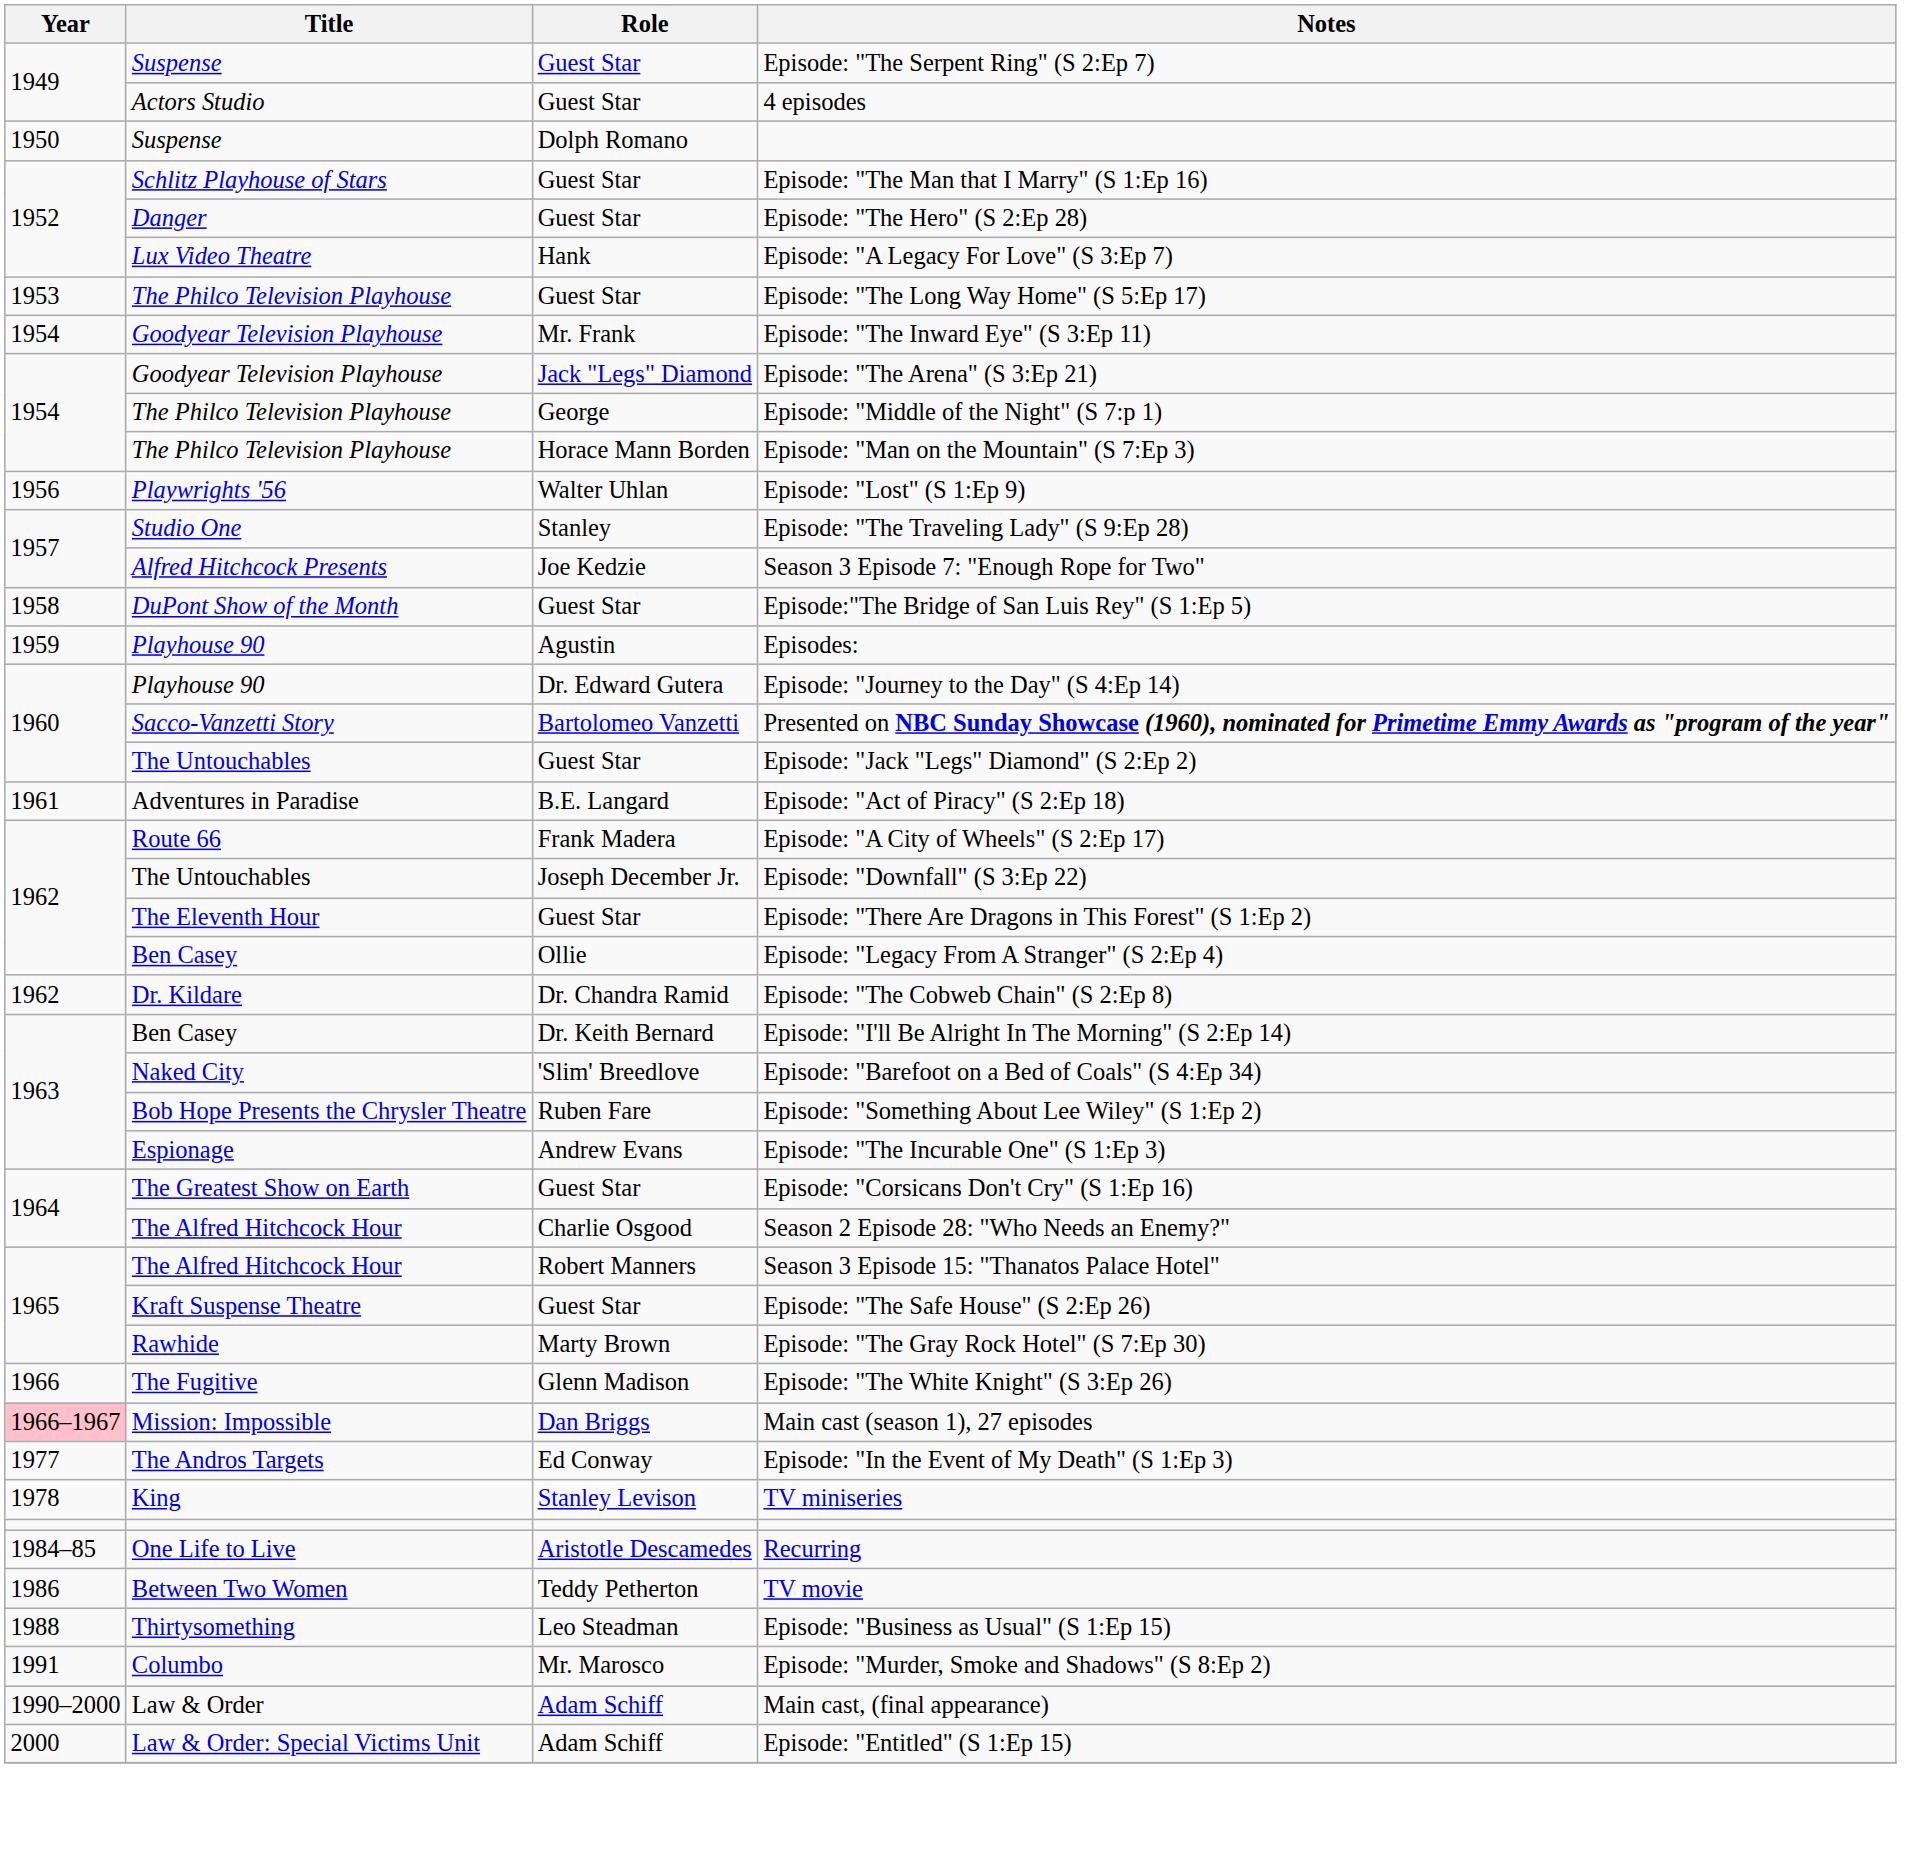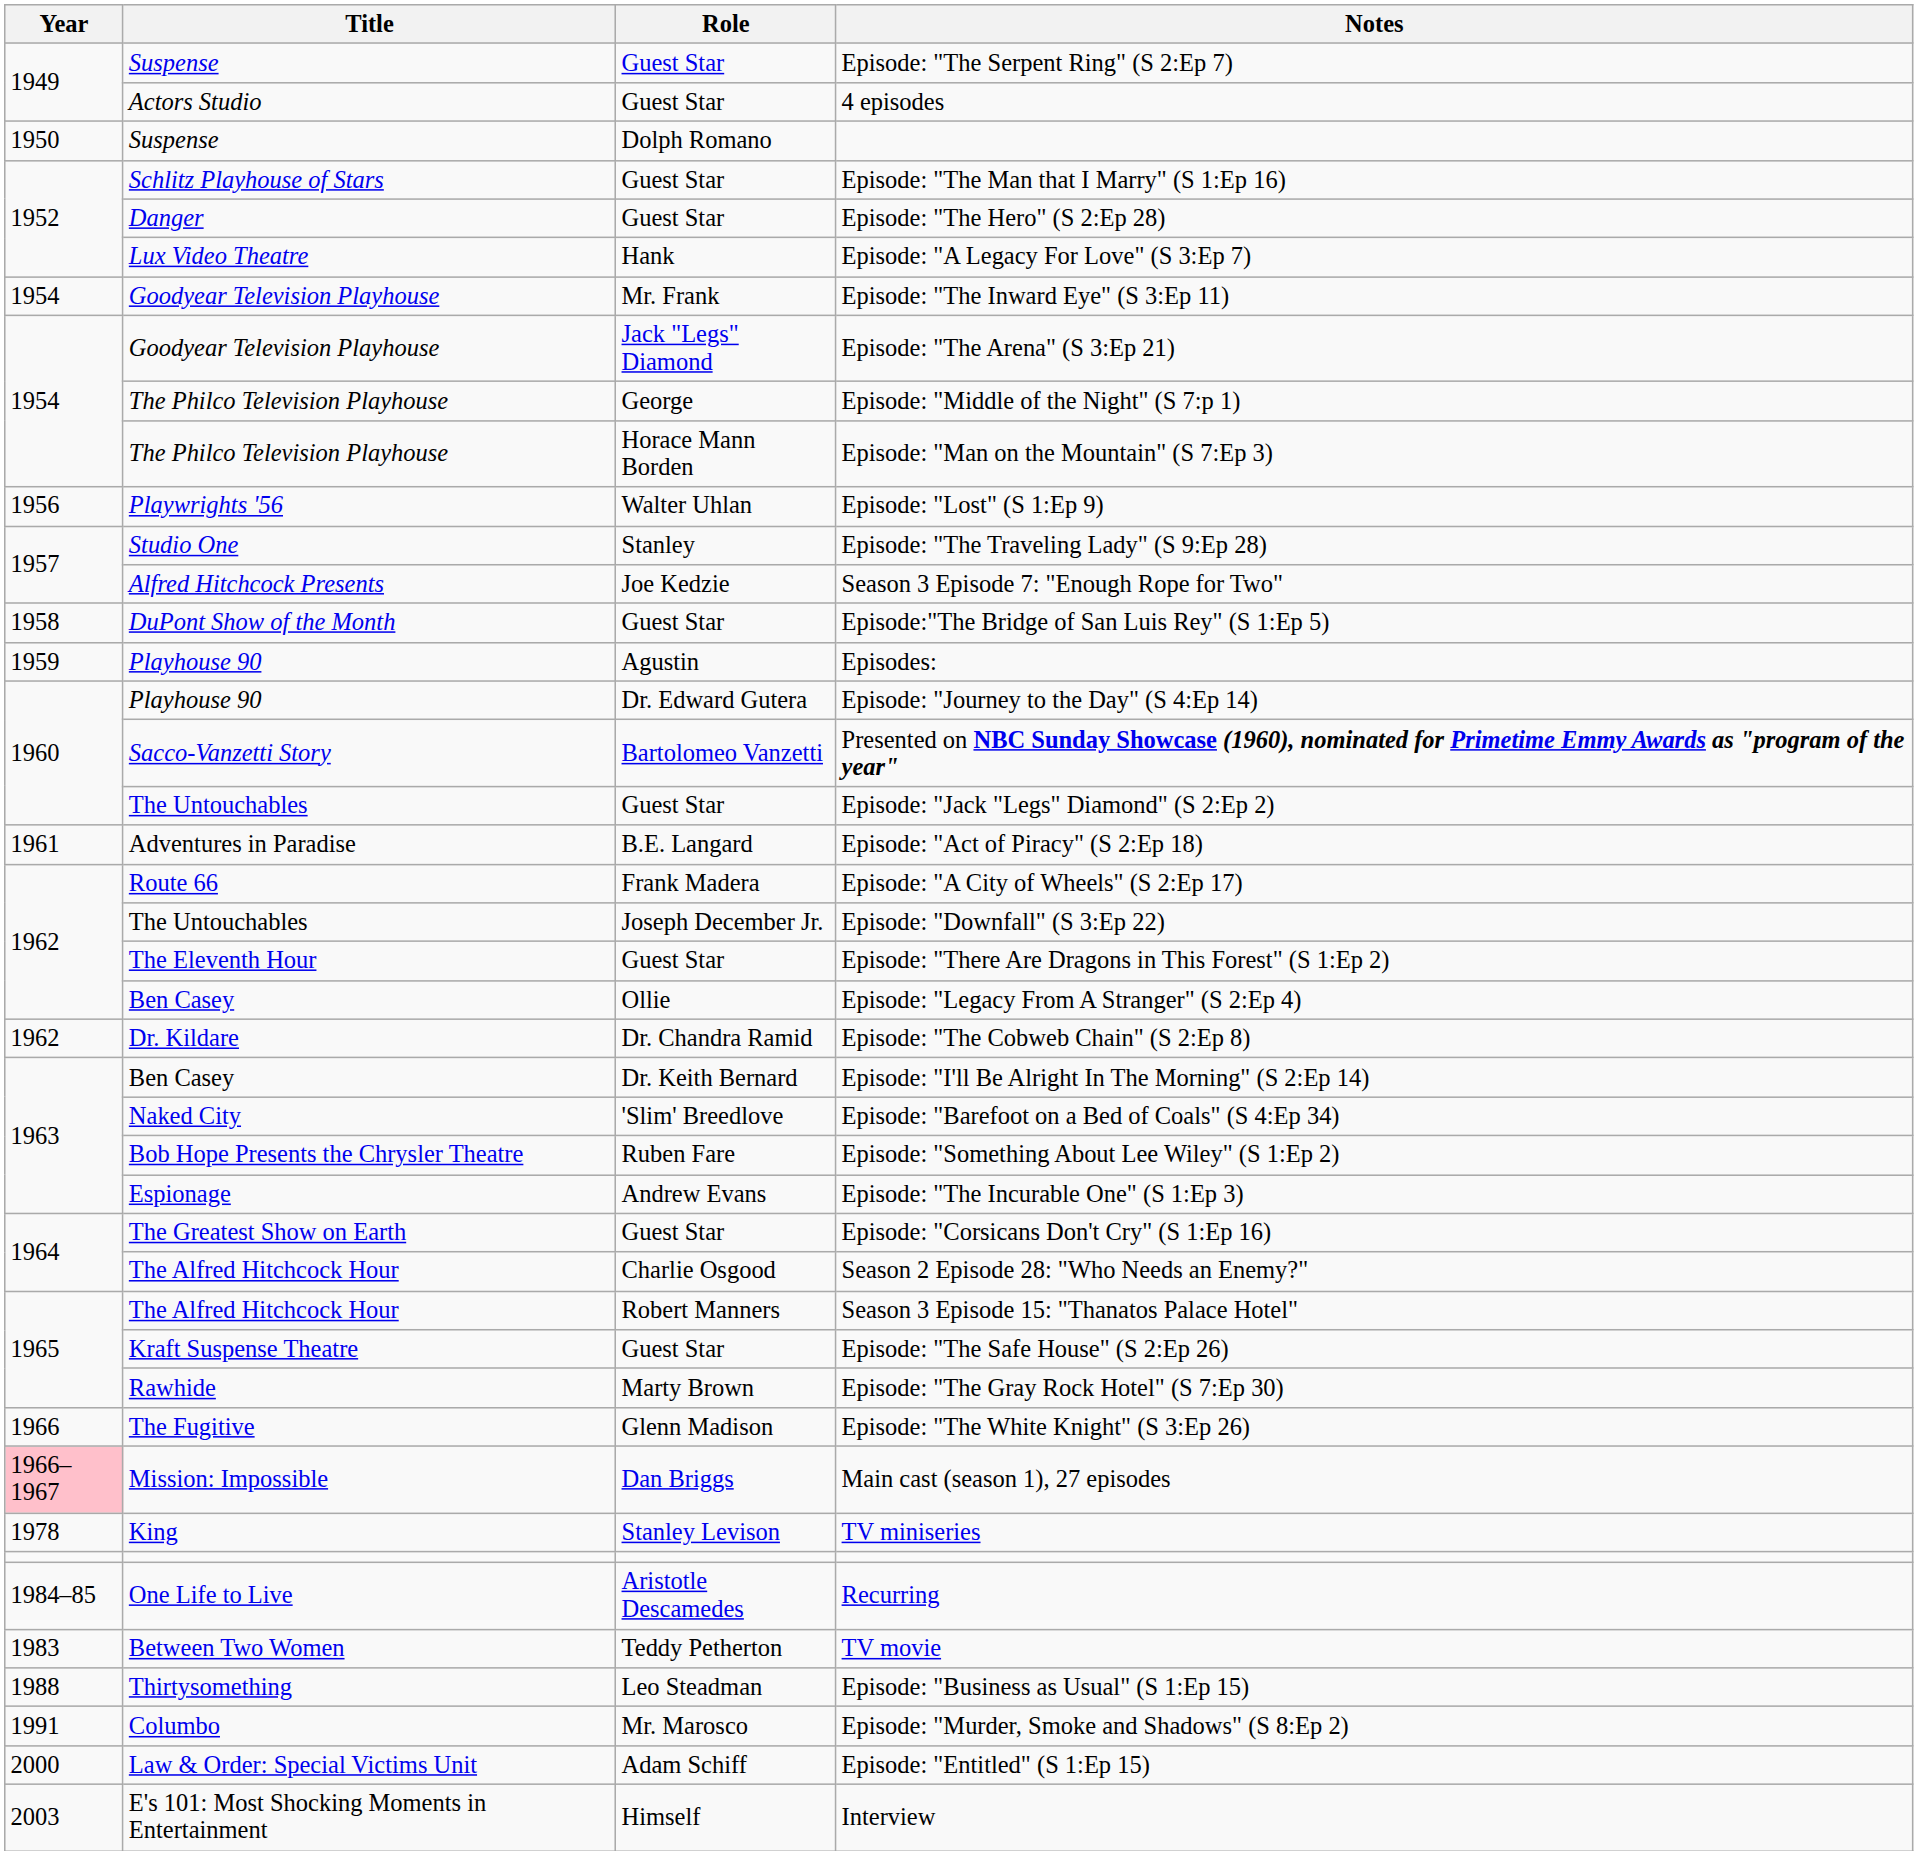 <table class="wikitable sortable">
 <tr>
 <th>Year</th>
 <th>Title</th>
 <th>Role</th>
 <th class="unsortable">Notes</th>
 </tr>
 <tr>
 <td rowspan="2">1949</td>
 <td><em><a href='#'>Suspense</a></em></td>
 <td><a href='#'>Guest Star</a></td>
 <td>Episode: "The Serpent Ring" (S 2:Ep 7)</td>
 </tr>
 <tr>
 <td><em>Actors Studio</em></td>
 <td>Guest Star</td>
 <td>4 episodes</td>
 </tr>
 <tr>
 <td>1950</td>
 <td><em>Suspense</em></td>
 <td>Dolph Romano</td>
 <td></td>
 </tr>
 <tr>
 <td rowspan="3">1952</td>
 <td><em><a href='#'>Schlitz Playhouse of Stars</a></em></td>
 <td>Guest Star</td>
 <td>Episode: "The Man that I Marry" (S 1:Ep 16)</td>
 </tr>
 <tr>
 <td><em><a href='#'>Danger</a></em></td>
 <td>Guest Star</td>
 <td>Episode: "The Hero" (S 2:Ep 28)</td>
 </tr>
 <tr>
 <td><em><a href='#'>Lux Video Theatre</a></em></td>
 <td>Hank</td>
 <td>Episode: "A Legacy For Love" (S 3:Ep 7)</td>
-</tr>
-<tr>
-<td>1953</td>
-<td><em><a href='#'>The Philco Television Playhouse</a></em></td>
-<td>Guest Star</td>
-<td>Episode: "The Long Way Home" (S 5:Ep 17)</td>
 </tr>
 <tr>
 <td>1954</td>
 <td><em><a href='#'>Goodyear Television Playhouse</a></em></td>
 <td>Mr. Frank</td>
 <td>Episode: "The Inward Eye" (S 3:Ep 11)</td>
 </tr>
 <tr>
 <td rowspan="3">1954</td>
 <td><em>Goodyear Television Playhouse</em></td>
 <td><a href='#'>Jack "Legs" Diamond</a></td>
 <td>Episode: "The Arena" (S 3:Ep 21)</td>
 </tr>
 <tr>
 <td><em>The Philco Television Playhouse</em></td>
 <td>George</td>
 <td>Episode: "Middle of the Night" (S 7:p 1)</td>
 </tr>
 <tr>
 <td><em>The Philco Television Playhouse</em></td>
 <td>Horace Mann Borden</td>
 <td>Episode: "Man on the Mountain" (S 7:Ep 3)</td>
 </tr>
 <tr>
 <td>1956</td>
 <td><em><a href='#'>Playwrights '56</a></em></td>
 <td>Walter Uhlan</td>
 <td>Episode: "Lost" (S 1:Ep 9)</td>
 </tr>
 <tr>
 <td rowspan="2">1957</td>
 <td><em><a href='#'>Studio One</a></em></td>
 <td>Stanley</td>
 <td>Episode: "The Traveling Lady" (S 9:Ep 28)</td>
 </tr>
 <tr>
 <td><em><a href='#'>Alfred Hitchcock Presents</a></em></td>
 <td>Joe Kedzie</td>
 <td>Season 3 Episode 7: "Enough Rope for Two"</td>
 </tr>
 <tr>
 <td>1958</td>
 <td><em><a href='#'>DuPont Show of the Month</a></em></td>
 <td>Guest Star</td>
 <td>Episode:"The Bridge of San Luis Rey" (S 1:Ep 5)</td>
 </tr>
 <tr>
 <td>1959</td>
 <td><em><a href='#'>Playhouse 90</a></em></td>
 <td>Agustin</td>
 <td>Episodes: </td>
 </tr>
 <tr>
 <td rowspan="3">1960</td>
 <td><em>Playhouse 90</em></td>
 <td>Dr. Edward Gutera</td>
 <td>Episode: "Journey to the Day" (S 4:Ep 14)</td>
 </tr>
 <tr>
 <td><em><a href='#'>Sacco-Vanzetti Story</a></em></td>
 <td><a href='#'>Bartolomeo Vanzetti</a></td>
 <td>Presented on <strong><a href='#'>NBC Sunday Showcase</a><em> (1960), nominated for <a href='#'>Primetime Emmy Awards</a> as "program of the year"</td>
 </tr>
 <tr>
 <td></em><a href='#'>The Untouchables</a><em></td>
 <td>Guest Star</td>
 <td>Episode: "Jack "Legs" Diamond" (S 2:Ep 2)</td>
 </tr>
 <tr>
 <td>1961</td>
 <td></em>Adventures in Paradise<em></td>
 <td>B.E. Langard</td>
 <td>Episode: "Act of Piracy" (S 2:Ep 18)</td>
 </tr>
 <tr>
 <td rowspan="4">1962</td>
 <td></em><a href='#'>Route 66</a><em></td>
 <td>Frank Madera</td>
 <td>Episode: "A City of Wheels" (S 2:Ep 17)</td>
 </tr>
 <tr>
 <td></em>The Untouchables<em></td>
 <td>Joseph December Jr.</td>
 <td>Episode: "Downfall" (S 3:Ep 22)</td>
 </tr>
 <tr>
 <td></em><a href='#'>The Eleventh Hour</a><em></td>
 <td>Guest Star</td>
 <td>Episode: "There Are Dragons in This Forest" (S 1:Ep 2)</td>
 </tr>
 <tr>
 <td></em><a href='#'>Ben Casey</a><em></td>
 <td>Ollie</td>
 <td>Episode: "Legacy From A Stranger" (S 2:Ep 4)</td>
 </tr>
 <tr>
 <td>1962</td>
 <td></em><a href='#'>Dr. Kildare</a><em></td>
 <td>Dr. Chandra Ramid</td>
 <td>Episode: "The Cobweb Chain" (S 2:Ep 8)</td>
 </tr>
 <tr>
 <td rowspan="4">1963</td>
 <td></em>Ben Casey<em></td>
 <td>Dr. Keith Bernard</td>
 <td>Episode: "I'll Be Alright In The Morning" (S 2:Ep 14)</td>
 </tr>
 <tr>
 <td></em><a href='#'>Naked City</a><em></td>
 <td>'Slim' Breedlove</td>
 <td>Episode: "Barefoot on a Bed of Coals" (S 4:Ep 34)</td>
 </tr>
 <tr>
 <td></em><a href='#'>Bob Hope Presents the Chrysler Theatre</a><em></td>
 <td>Ruben Fare</td>
 <td>Episode: "Something About Lee Wiley" (S 1:Ep 2)</td>
 </tr>
 <tr>
 <td></em><a href='#'>Espionage</a><em></td>
 <td>Andrew Evans</td>
 <td>Episode: "The Incurable One" (S 1:Ep 3)</td>
 </tr>
 <tr>
 <td rowspan="2">1964</td>
 <td></em><a href='#'>The Greatest Show on Earth</a><em></td>
 <td>Guest Star</td>
 <td>Episode: "Corsicans Don't Cry" (S 1:Ep 16)</td>
 </tr>
 <tr>
 <td></em><a href='#'>The Alfred Hitchcock Hour</a><em></td>
 <td>Charlie Osgood</td>
 <td>Season 2 Episode 28: "Who Needs an Enemy?"</td>
 </tr>
 <tr>
 <td rowspan="3">1965</td>
 <td></em><a href='#'>The Alfred Hitchcock Hour</a><em></td>
 <td>Robert Manners</td>
 <td>Season 3 Episode 15: "Thanatos Palace Hotel"</td>
 </tr>
 <tr>
 <td></em><a href='#'>Kraft Suspense Theatre</a><em></td>
 <td>Guest Star</td>
 <td>Episode: "The Safe House" (S 2:Ep 26)</td>
 </tr>
 <tr>
 <td></em><a href='#'>Rawhide</a><em></td>
 <td>Marty Brown</td>
 <td>Episode: "The Gray Rock Hotel" (S 7:Ep 30)</td>
 </tr>
 <tr>
 <td>1966</td>
 <td></em><a href='#'>The Fugitive</a><em></td>
 <td>Glenn Madison</td>
 <td>Episode: "The White Knight" (S 3:Ep 26)</td>
 </tr>
 <tr>
 <td style="background: pink;">1966–1967</td>
 <td></em><a href='#'>Mission: Impossible</a><em></td>
 <td><a href='#'>Dan Briggs</a></td>
 <td>Main cast (season 1), 27 episodes</td>
 </tr>
 <tr>
-<td>1977</td>
-<td></em><a href='#'>The Andros Targets</a><em></td>
-<td>Ed Conway</td>
-<td>Episode: "In the Event of My Death" (S 1:Ep 3)</td>
-</tr>
-<tr>
 <td>1978</td>
 <td></em><a href='#'>King</a><em></td>
 <td><a href='#'>Stanley Levison</a></td>
 <td><a href='#'>TV miniseries</a></td>
 </tr>
 <tr>
 <td></td>
 <td></td>
 <td></td>
 <td></td>
 </tr>
 <tr>
 <td>1984–85</td>
 <td></em><a href='#'>One Life to Live</a><em></td>
 <td><a href='#'>Aristotle Descamedes</a></td>
 <td><a href='#'>Recurring</a></td>
 </tr>
 <tr>
-<td>1986</td>
+<td>1983</td>
 <td></em><a href='#'>Between Two Women</a><em></td>
 <td>Teddy Petherton</td>
 <td><a href='#'>TV movie</a></td>
 </tr>
 <tr>
 <td>1988</td>
 <td></em><a href='#'>Thirtysomething</a><em></td>
 <td>Leo Steadman</td>
 <td>Episode: "Business as Usual" (S 1:Ep 15)</td>
 </tr>
 <tr>
 <td>1991</td>
 <td></em><a href='#'>Columbo</a><em></td>
 <td>Mr. Marosco</td>
 <td>Episode: "Murder, Smoke and Shadows" (S 8:Ep 2)</td>
 </tr>
 <tr>
-<td>1990–2000</td>
-<td></em>Law & Order<em></td>
-<td><a href='#'>Adam Schiff</a></td>
-<td>Main cast, (final appearance)</td>
-</tr>
-<tr>
 <td>2000</td>
 <td></em><a href='#'>Law & Order: Special Victims Unit</a><em></td>
 <td>Adam Schiff</td>
 <td>Episode: "Entitled" (S 1:Ep 15)</td>
 </tr>
 <tr>
+<td>2003</td>
+<td></em>E's 101: Most Shocking Moments in Entertainment<em></td>
+<td>Himself</td>
+<td>Interview</td>
+</tr>
+<tr>
 </tr>
 </table>
